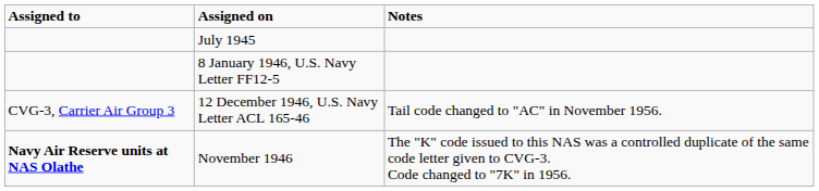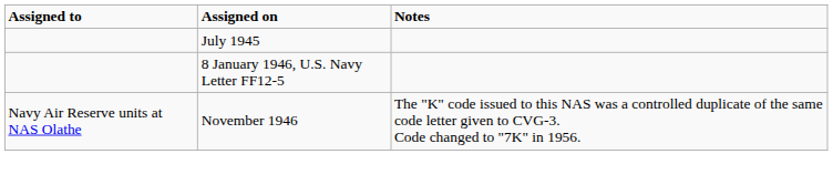 <table class="wikitable" style="width: 70%;">
 <tr>
 <td style="width: 200px;"><strong>Assigned to</strong></td>
 <td style="width: 200px;"><strong>Assigned on</strong></td>
 <td><strong>Notes</strong></td>
 </tr>
 <tr>
 <td></td>
 <td>July 1945</td>
 <td></td>
 </tr>
 <tr>
 <td></td>
 <td>8 January 1946, U.S. Navy Letter FF12-5</td>
 <td></td>
 </tr>
 <tr>
-<td>CVG-3, <a href='#'>Carrier Air Group 3</a></td>
-<td>12 December 1946, U.S. Navy Letter ACL 165-46</td>
-<td>Tail code changed to "AC" in November 1956.</td>
-</tr>
-<tr>
-<td><strong>Navy Air Reserve units at <a href='#'>NAS Olathe</a></strong></td>
+<td>Navy Air Reserve units at <a href='#'>NAS Olathe</a></td>
 <td>November 1946</td>
 <td>The "K" code issued to this NAS was a controlled duplicate of the same code letter given to CVG-3.<br>Code changed to "7K" in 1956.</td>
 </tr>
 </table>
